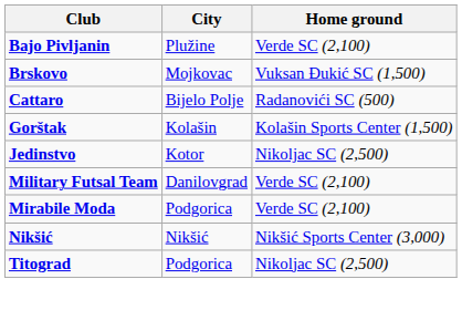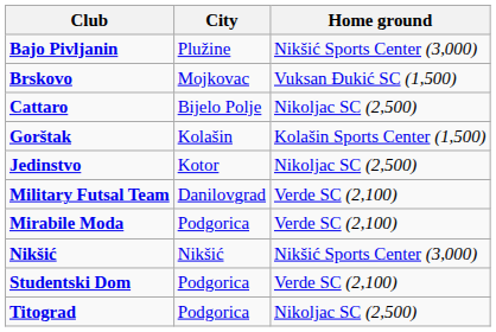 <table class="wikitable sortable" style="font-size:95%">
 <tr>
 <th>Club</th>
 <th>City</th>
 <th>Home ground</th>
 </tr>
 <tr>
 <td><strong><a href='#'>Bajo Pivljanin</a></strong></td>
 <td><a href='#'>Plužine</a></td>
-<td><a href='#'>Verde SC</a> <em>(2,100)</em></td>
+<td><a href='#'>Nikšić Sports Center</a> <em>(3,000)</em></td>
 </tr>
 <tr>
 <td><strong><a href='#'>Brskovo</a></strong></td>
 <td><a href='#'>Mojkovac</a></td>
 <td><a href='#'>Vuksan Đukić SC</a> <em>(1,500)</em></td>
 </tr>
 <tr>
 <td><strong><a href='#'>Cattaro</a></strong></td>
 <td><a href='#'>Bijelo Polje</a></td>
-<td><a href='#'>Radanovići SC</a> <em>(500)</em></td>
+<td><a href='#'>Nikoljac SC</a> <em>(2,500)</em></td>
 </tr>
 <tr>
 <td><strong><a href='#'>Gorštak</a></strong></td>
 <td><a href='#'>Kolašin</a></td>
 <td><a href='#'>Kolašin Sports Center</a> <em>(1,500)</em></td>
 </tr>
 <tr>
 <td><strong><a href='#'>Jedinstvo</a></strong></td>
 <td><a href='#'>Kotor</a></td>
 <td><a href='#'>Nikoljac SC</a> <em>(2,500)</em></td>
 </tr>
 <tr>
 <td><strong><a href='#'>Military Futsal Team</a></strong></td>
 <td><a href='#'>Danilovgrad</a></td>
 <td><a href='#'>Verde SC</a> <em>(2,100)</em></td>
 </tr>
 <tr>
 <td><strong><a href='#'>Mirabile Moda</a></strong></td>
 <td><a href='#'>Podgorica</a></td>
 <td><a href='#'>Verde SC</a> <em>(2,100)</em></td>
 </tr>
 <tr>
 <td><strong><a href='#'>Nikšić</a></strong></td>
 <td><a href='#'>Nikšić</a></td>
 <td><a href='#'>Nikšić Sports Center</a> <em>(3,000)</em></td>
 </tr>
 <tr>
+<td><strong><a href='#'>Studentski Dom</a></strong></td>
+<td><a href='#'>Podgorica</a></td>
+<td><a href='#'>Verde SC</a> <em>(2,100)</em></td>
+</tr>
+<tr>
 <td><strong><a href='#'>Titograd</a></strong></td>
 <td><a href='#'>Podgorica</a></td>
 <td><a href='#'>Nikoljac SC</a> <em>(2,500)</em></td>
 </tr>
 </table>
